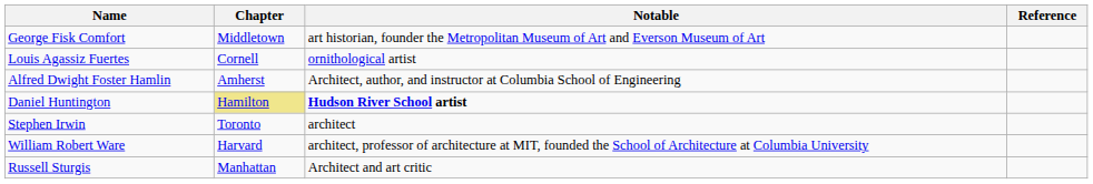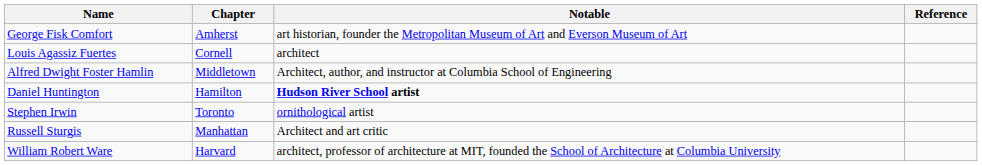 <table class="sortable wikitable" style="width:100%;">
 <tr>
 <th>Name</th>
 <th>Chapter</th>
 <th>Notable</th>
 <th>Reference</th>
 </tr>
 <tr>
 <td><a href='#'>George Fisk Comfort</a></td>
-<td><a href='#'>Middletown</a></td>
+<td><a href='#'>Amherst</a></td>
 <td>art historian, founder the <a href='#'>Metropolitan Museum of Art</a> and  <a href='#'>Everson Museum of Art</a></td>
 <td></td>
 </tr>
 <tr>
 <td><a href='#'>Louis Agassiz Fuertes</a></td>
 <td><a href='#'>Cornell</a></td>
-<td><a href='#'>ornithological</a> artist</td>
+<td>architect</td>
 <td></td>
 </tr>
 <tr>
 <td><a href='#'>Alfred Dwight Foster Hamlin</a></td>
-<td><a href='#'>Amherst</a></td>
+<td><a href='#'>Middletown</a></td>
 <td>Architect, author, and instructor at Columbia School of Engineering</td>
 <td></td>
 </tr>
 <tr>
 <td><a href='#'>Daniel Huntington</a></td>
-<td style="background: khaki;"><a href='#'>Hamilton</a></td>
+<td><a href='#'>Hamilton</a></td>
 <td><strong><a href='#'>Hudson River School</a> artist</strong></td>
 <td></td>
 </tr>
 <tr>
 <td><a href='#'>Stephen Irwin</a></td>
 <td><a href='#'>Toronto</a></td>
-<td>architect</td>
+<td><a href='#'>ornithological</a> artist</td>
+<td></td>
+</tr>
+<tr>
+<td><a href='#'>Russell Sturgis</a></td>
+<td><a href='#'>Manhattan</a></td>
+<td>Architect and art critic</td>
 <td></td>
 </tr>
 <tr>
 <td><a href='#'>William Robert Ware</a></td>
 <td><a href='#'>Harvard</a></td>
 <td>architect, professor of architecture at MIT, founded the <a href='#'>School of Architecture</a> at <a href='#'>Columbia University</a></td>
 <td></td>
 </tr>
-<tr>
-<td><a href='#'>Russell Sturgis</a></td>
-<td><a href='#'>Manhattan</a></td>
-<td>Architect and art critic</td>
-<td></td>
-</tr>
 </table>
